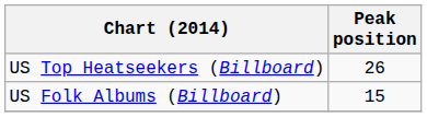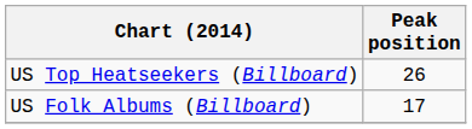 <table class="wikitable sortable plainrowheaders">
 <tr>
 <th>Chart (2014)</th>
 <th>Peak<br>position</th>
 </tr>
 <tr>
 <td>US <a href='#'>Top Heatseekers</a> (<em><a href='#'>Billboard</a></em>)</td>
 <td align="center">26</td>
 </tr>
 <tr>
 <td>US <a href='#'>Folk Albums</a> (<em><a href='#'>Billboard</a></em>)</td>
-<td align="center">15</td>
+<td align="center">17</td>
 </tr>
 <tr>
 </tr>
 </table>
